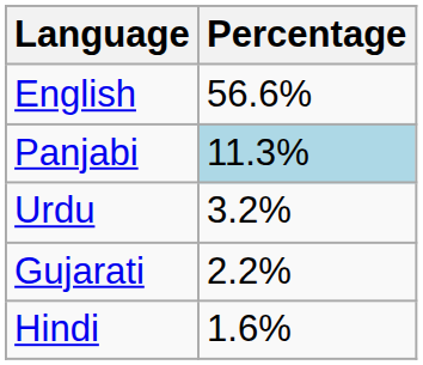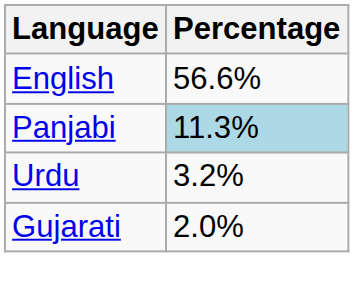 <table class="wikitable">
 <tr>
 <th>Language</th>
 <th><strong>Percentage</strong></th>
 </tr>
 <tr>
 <td><a href='#'>English</a></td>
 <td>56.6%</td>
 </tr>
 <tr>
 <td><a href='#'>Panjabi</a></td>
 <td style="background: lightblue;">11.3%</td>
 </tr>
 <tr>
 <td><a href='#'>Urdu</a></td>
 <td>3.2%</td>
 </tr>
 <tr>
 <td><a href='#'>Gujarati</a></td>
-<td>2.2%</td>
-</tr>
-<tr>
-<td><a href='#'>Hindi</a></td>
-<td>1.6%</td>
+<td>2.0%</td>
 </tr>
 </table>
